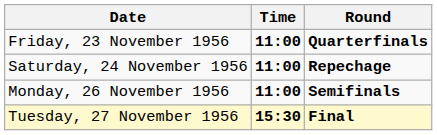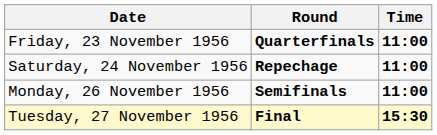 <table class="wikitable">
 <tr>
 <th>Date</th>
+<th>Round</th>
 <th>Time</th>
-<th>Round</th>
 </tr>
 <tr>
 <td>Friday, 23 November 1956</td>
+<td><strong>Quarterfinals</strong></td>
 <td><strong>11:00</strong></td>
-<td><strong>Quarterfinals</strong></td>
 </tr>
 <tr>
 <td>Saturday, 24 November 1956</td>
+<td><strong>Repechage</strong></td>
 <td><strong>11:00</strong></td>
-<td><strong>Repechage</strong></td>
 </tr>
 <tr>
 <td>Monday, 26 November 1956</td>
+<td><strong>Semifinals</strong></td>
 <td><strong>11:00</strong></td>
-<td><strong>Semifinals</strong></td>
 </tr>
 <tr style=background:lemonchiffon>
 <td>Tuesday, 27 November 1956</td>
+<td><strong>Final</strong></td>
 <td><strong>15:30</strong></td>
-<td><strong>Final</strong></td>
 </tr>
 </table>
